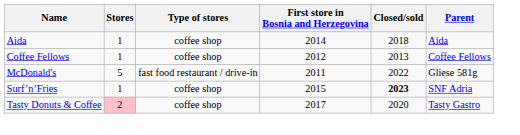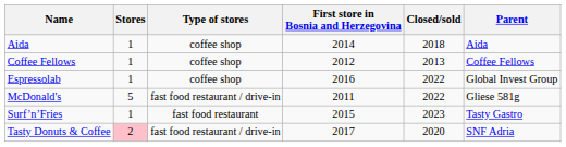 <table class="wikitable sortable">
 <tr>
 <th>Name</th>
 <th>Stores</th>
 <th>Type of stores</th>
 <th>First store in<br><a href='#'>Bosnia and Herzegovina</a></th>
 <th>Closed/sold</th>
 <th><a href='#'>Parent</a></th>
 </tr>
 <tr>
 <td><a href='#'>Aida</a></td>
 <td align="center">1</td>
 <td align="center">coffee shop</td>
 <td align="center">2014</td>
 <td align="center">2018</td>
 <td><a href='#'>Aida</a></td>
 </tr>
 <tr>
 <td><a href='#'>Coffee Fellows</a></td>
 <td align="center">1</td>
 <td align="center">coffee shop</td>
 <td align="center">2012</td>
 <td align="center">2013</td>
 <td><a href='#'>Coffee Fellows</a></td>
 </tr>
 <tr>
+<td><a href='#'>Espressolab</a></td>
+<td align="center">1</td>
+<td align="center">coffee shop</td>
+<td align="center">2016</td>
+<td align="center">2022</td>
+<td>Global Invest Group</td>
+</tr>
+<tr>
 <td><a href='#'>McDonald's</a></td>
 <td align="center">5</td>
 <td align="center">fast food restaurant / drive-in</td>
 <td align="center">2011</td>
 <td align="center">2022</td>
 <td>Gliese 581g</td>
 </tr>
 <tr>
 <td><a href='#'>Surf’n’Fries</a></td>
 <td align="center">1</td>
-<td align="center">coffee shop</td>
+<td align="center">fast food restaurant</td>
 <td align="center">2015</td>
-<td align="center"><strong>2023</strong></td>
-<td><a href='#'>SNF Adria</a></td>
+<td align="center">2023</td>
+<td><a href='#'>Tasty Gastro</a></td>
 </tr>
 <tr>
 <td><a href='#'>Tasty Donuts & Coffee</a></td>
 <td align="center" style="background: pink;">2</td>
-<td align="center">coffee shop</td>
+<td align="center">fast food restaurant / drive-in</td>
 <td align="center">2017</td>
 <td align="center">2020</td>
-<td><a href='#'>Tasty Gastro</a></td>
+<td><a href='#'>SNF Adria</a></td>
 </tr>
 </table>
